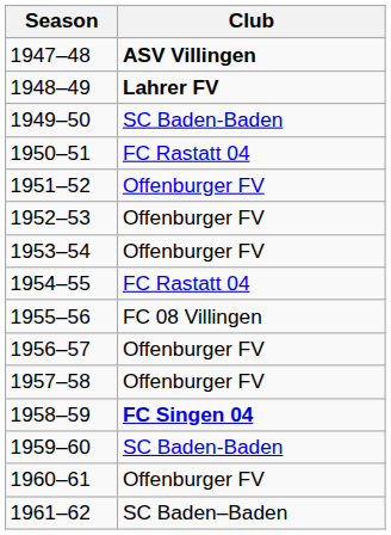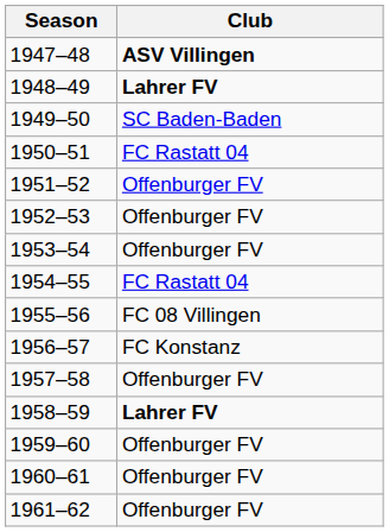 <table class="wikitable">
 <tr align="center" bgcolor="#dfdfdf">
 <th width="80">Season</th>
 <th width="200">Club</th>
 </tr>
 <tr>
 <td>1947–48</td>
 <td><strong>ASV Villingen</strong></td>
 </tr>
 <tr>
 <td>1948–49</td>
 <td><strong>Lahrer FV</strong></td>
 </tr>
 <tr>
 <td>1949–50</td>
 <td><a href='#'>SC Baden-Baden</a></td>
 </tr>
 <tr>
 <td>1950–51</td>
 <td><a href='#'>FC Rastatt 04</a></td>
 </tr>
 <tr>
 <td>1951–52</td>
 <td><a href='#'>Offenburger FV</a></td>
 </tr>
 <tr>
 <td>1952–53</td>
 <td>Offenburger FV</td>
 </tr>
 <tr>
 <td>1953–54</td>
 <td>Offenburger FV</td>
 </tr>
 <tr>
 <td>1954–55</td>
 <td><a href='#'>FC Rastatt 04</a></td>
 </tr>
 <tr>
 <td>1955–56</td>
 <td>FC 08 Villingen</td>
 </tr>
 <tr>
 <td>1956–57</td>
-<td>Offenburger FV</td>
+<td>FC Konstanz</td>
 </tr>
 <tr>
 <td>1957–58</td>
 <td>Offenburger FV</td>
 </tr>
 <tr>
 <td>1958–59</td>
-<td><strong><a href='#'>FC Singen 04</a></strong></td>
+<td><strong>Lahrer FV</strong></td>
 </tr>
 <tr>
 <td>1959–60</td>
-<td><a href='#'>SC Baden-Baden</a></td>
+<td>Offenburger FV</td>
 </tr>
 <tr>
 <td>1960–61</td>
 <td>Offenburger FV</td>
 </tr>
 <tr>
 <td>1961–62</td>
-<td>SC Baden–Baden</td>
+<td>Offenburger FV</td>
 </tr>
 </table>
